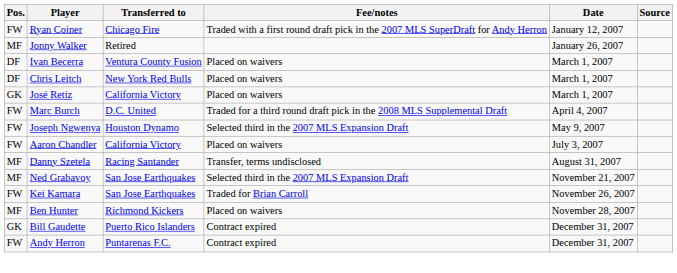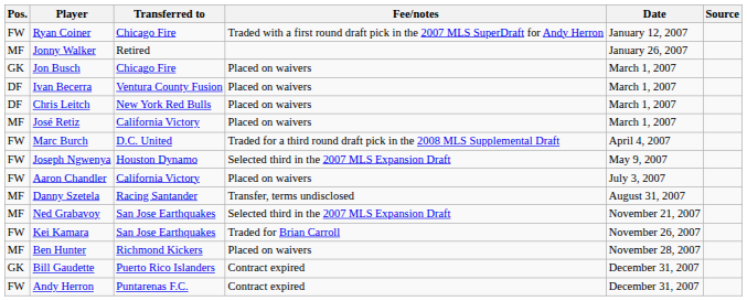 <table class="wikitable sortable" style="text-align: left">
 <tr>
 <th><strong>Pos.</strong></th>
 <th><strong>Player</strong></th>
 <th><strong>Transferred to</strong></th>
 <th><strong>Fee/notes</strong></th>
 <th><strong>Date</strong></th>
 <th><strong>Source</strong></th>
 </tr>
 <tr>
 <td>FW</td>
 <td> <a href='#'>Ryan Coiner</a></td>
 <td> <a href='#'>Chicago Fire</a></td>
 <td>Traded with a first round draft pick in the <a href='#'>2007 MLS SuperDraft</a> for <a href='#'>Andy Herron</a></td>
 <td>January 12, 2007</td>
 <td align=center></td>
 </tr>
 <tr>
 <td>MF</td>
 <td> <a href='#'>Jonny Walker</a></td>
 <td>Retired</td>
 <td></td>
 <td>January 26, 2007</td>
 <td align=center></td>
 </tr>
 <tr>
+<td>GK</td>
+<td> <a href='#'>Jon Busch</a></td>
+<td> <a href='#'>Chicago Fire</a></td>
+<td>Placed on waivers</td>
+<td>March 1, 2007</td>
+<td align=center></td>
+</tr>
+<tr>
 <td>DF</td>
 <td> <a href='#'>Ivan Becerra</a></td>
 <td> <a href='#'>Ventura County Fusion</a></td>
 <td>Placed on waivers</td>
 <td>March 1, 2007</td>
 <td align=center></td>
 </tr>
 <tr>
 <td>DF</td>
 <td> <a href='#'>Chris Leitch</a></td>
 <td> <a href='#'>New York Red Bulls</a></td>
 <td>Placed on waivers</td>
 <td>March 1, 2007</td>
 <td align=center></td>
 </tr>
 <tr>
-<td>GK</td>
+<td>MF</td>
 <td> <a href='#'>José Retiz</a></td>
 <td> <a href='#'>California Victory</a></td>
 <td>Placed on waivers</td>
 <td>March 1, 2007</td>
 <td align=center></td>
 </tr>
 <tr>
 <td>FW</td>
 <td> <a href='#'>Marc Burch</a></td>
 <td> <a href='#'>D.C. United</a></td>
 <td>Traded for a third round draft pick in the <a href='#'>2008 MLS Supplemental Draft</a></td>
 <td>April 4, 2007</td>
 <td align=center></td>
 </tr>
 <tr>
 <td>FW</td>
 <td> <a href='#'>Joseph Ngwenya</a></td>
 <td> <a href='#'>Houston Dynamo</a></td>
 <td>Selected third in the <a href='#'>2007 MLS Expansion Draft</a></td>
 <td>May 9, 2007</td>
 <td align=center></td>
 </tr>
 <tr>
 <td>FW</td>
 <td> <a href='#'>Aaron Chandler</a></td>
 <td> <a href='#'>California Victory</a></td>
 <td>Placed on waivers</td>
 <td>July 3, 2007</td>
 <td align=center></td>
 </tr>
 <tr>
 <td>MF</td>
 <td> <a href='#'>Danny Szetela</a></td>
 <td> <a href='#'>Racing Santander</a></td>
 <td>Transfer, terms undisclosed</td>
 <td>August 31, 2007</td>
 <td align=center></td>
 </tr>
 <tr>
 <td>MF</td>
 <td> <a href='#'>Ned Grabavoy</a></td>
 <td> <a href='#'>San Jose Earthquakes</a></td>
 <td>Selected third in the <a href='#'>2007 MLS Expansion Draft</a></td>
 <td>November 21, 2007</td>
 <td align=center></td>
 </tr>
 <tr>
 <td>FW</td>
 <td> <a href='#'>Kei Kamara</a></td>
 <td> <a href='#'>San Jose Earthquakes</a></td>
 <td>Traded for <a href='#'>Brian Carroll</a></td>
 <td>November 26, 2007</td>
 <td align=center></td>
 </tr>
 <tr>
 <td>MF</td>
 <td> <a href='#'>Ben Hunter</a></td>
 <td> <a href='#'>Richmond Kickers</a></td>
 <td>Placed on waivers</td>
 <td>November 28, 2007</td>
 <td align=center></td>
 </tr>
 <tr>
 <td>GK</td>
 <td> <a href='#'>Bill Gaudette</a></td>
 <td> <a href='#'>Puerto Rico Islanders</a></td>
 <td>Contract expired</td>
 <td>December 31, 2007</td>
 <td align=center></td>
 </tr>
 <tr>
 <td>FW</td>
 <td> <a href='#'>Andy Herron</a></td>
 <td> <a href='#'>Puntarenas F.C.</a></td>
 <td>Contract expired</td>
 <td>December 31, 2007</td>
 <td align=center></td>
 </tr>
 </table>
